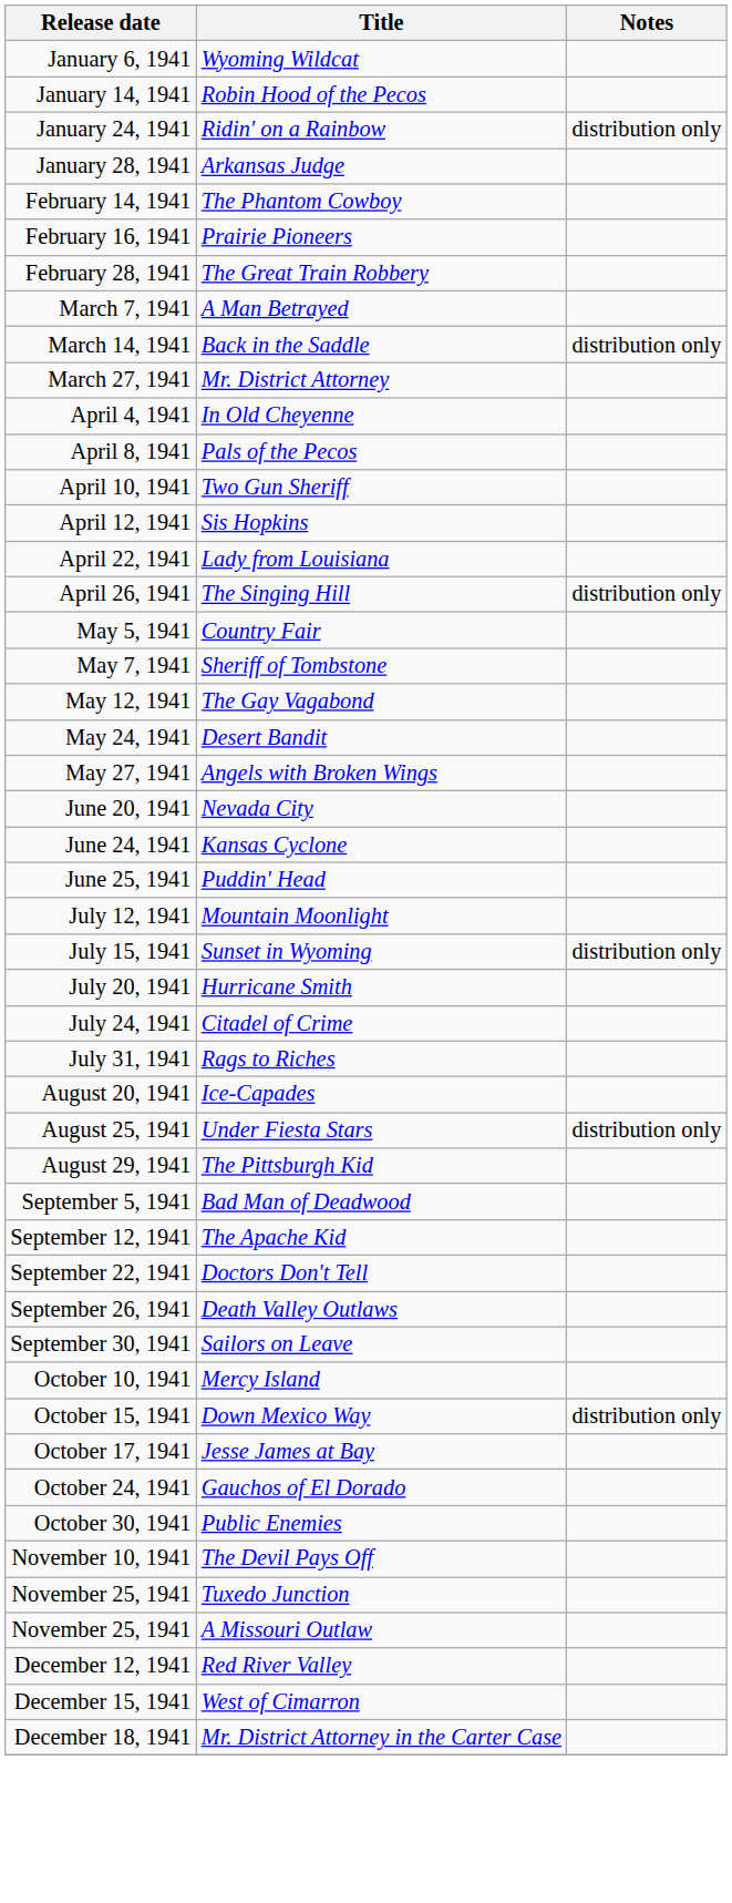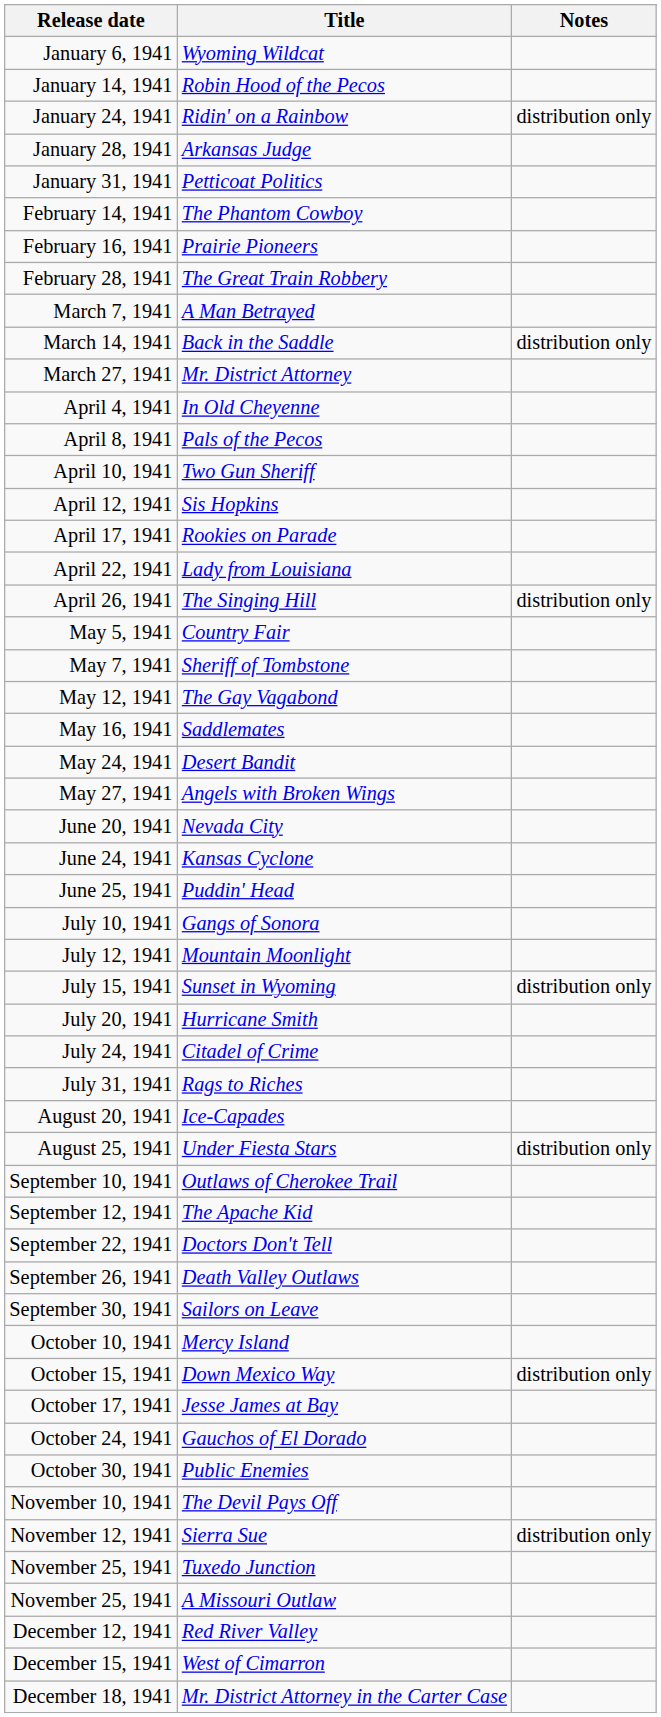 <table class="wikitable sortable">
 <tr>
 <th>Release date</th>
 <th>Title</th>
 <th>Notes</th>
 </tr>
 <tr>
 <td align="right">January 6, 1941</td>
 <td><em><a href='#'>Wyoming Wildcat</a></em></td>
 <td></td>
 </tr>
 <tr>
 <td align="right">January 14, 1941</td>
 <td><em><a href='#'>Robin Hood of the Pecos</a></em></td>
 <td></td>
 </tr>
 <tr>
 <td align="right">January 24, 1941</td>
 <td><em><a href='#'>Ridin' on a Rainbow</a></em></td>
 <td>distribution only</td>
 </tr>
 <tr>
 <td align="right">January 28, 1941</td>
 <td><em><a href='#'>Arkansas Judge</a></em></td>
+<td></td>
+</tr>
+<tr>
+<td align="right">January 31, 1941</td>
+<td><em><a href='#'>Petticoat Politics</a></em></td>
 <td></td>
 </tr>
 <tr>
 <td align="right">February 14, 1941</td>
 <td><em><a href='#'>The Phantom Cowboy</a></em></td>
 <td></td>
 </tr>
 <tr>
 <td align="right">February 16, 1941</td>
 <td><em><a href='#'>Prairie Pioneers</a></em></td>
 <td></td>
 </tr>
 <tr>
 <td align="right">February 28, 1941</td>
 <td><em><a href='#'>The Great Train Robbery</a></em></td>
 <td></td>
 </tr>
 <tr>
 <td align="right">March 7, 1941</td>
 <td><em><a href='#'>A Man Betrayed</a></em></td>
 <td></td>
 </tr>
 <tr>
 <td align="right">March 14, 1941</td>
 <td><em><a href='#'>Back in the Saddle</a></em></td>
 <td>distribution only</td>
 </tr>
 <tr>
 <td align="right">March 27, 1941</td>
 <td><em><a href='#'>Mr. District Attorney</a></em></td>
 <td></td>
 </tr>
 <tr>
 <td align="right">April 4, 1941</td>
 <td><em><a href='#'>In Old Cheyenne</a></em></td>
 <td></td>
 </tr>
 <tr>
 <td align="right">April 8, 1941</td>
 <td><em><a href='#'>Pals of the Pecos</a></em></td>
 <td></td>
 </tr>
 <tr>
 <td align="right">April 10, 1941</td>
 <td><em><a href='#'>Two Gun Sheriff</a></em></td>
 <td></td>
 </tr>
 <tr>
 <td align="right">April 12, 1941</td>
 <td><em><a href='#'>Sis Hopkins</a></em></td>
 <td></td>
 </tr>
 <tr>
+<td align="right">April 17, 1941</td>
+<td><em><a href='#'>Rookies on Parade</a></em></td>
+<td></td>
+</tr>
+<tr>
 <td align="right">April 22, 1941</td>
 <td><em><a href='#'>Lady from Louisiana</a></em></td>
 <td></td>
 </tr>
 <tr>
 <td align="right">April 26, 1941</td>
 <td><em><a href='#'>The Singing Hill</a></em></td>
 <td>distribution only</td>
 </tr>
 <tr>
 <td align="right">May 5, 1941</td>
 <td><em><a href='#'>Country Fair</a></em></td>
 <td></td>
 </tr>
 <tr>
 <td align="right">May 7, 1941</td>
 <td><em><a href='#'>Sheriff of Tombstone</a></em></td>
 <td></td>
 </tr>
 <tr>
 <td align="right">May 12, 1941</td>
 <td><em><a href='#'>The Gay Vagabond</a></em></td>
 <td></td>
 </tr>
 <tr>
+<td align="right">May 16, 1941</td>
+<td><em><a href='#'>Saddlemates</a></em></td>
+<td></td>
+</tr>
+<tr>
 <td align="right">May 24, 1941</td>
 <td><em><a href='#'>Desert Bandit</a></em></td>
 <td></td>
 </tr>
 <tr>
 <td align="right">May 27, 1941</td>
 <td><em><a href='#'>Angels with Broken Wings</a></em></td>
 <td></td>
 </tr>
 <tr>
 <td align="right">June 20, 1941</td>
 <td><em><a href='#'>Nevada City</a></em></td>
 <td></td>
 </tr>
 <tr>
 <td align="right">June 24, 1941</td>
 <td><em><a href='#'>Kansas Cyclone</a></em></td>
 <td></td>
 </tr>
 <tr>
 <td align="right">June 25, 1941</td>
 <td><em><a href='#'>Puddin' Head</a></em></td>
+<td></td>
+</tr>
+<tr>
+<td align="right">July 10, 1941</td>
+<td><em><a href='#'>Gangs of Sonora</a></em></td>
 <td></td>
 </tr>
 <tr>
 <td align="right">July 12, 1941</td>
 <td><em><a href='#'>Mountain Moonlight</a></em></td>
 <td></td>
 </tr>
 <tr>
 <td align="right">July 15, 1941</td>
 <td><em><a href='#'>Sunset in Wyoming</a></em></td>
 <td>distribution only</td>
 </tr>
 <tr>
 <td align="right">July 20, 1941</td>
 <td><em><a href='#'>Hurricane Smith</a></em></td>
 <td></td>
 </tr>
 <tr>
 <td align="right">July 24, 1941</td>
 <td><em><a href='#'>Citadel of Crime</a></em></td>
 <td></td>
 </tr>
 <tr>
 <td align="right">July 31, 1941</td>
 <td><em><a href='#'>Rags to Riches</a></em></td>
 <td></td>
 </tr>
 <tr>
 <td align="right">August 20, 1941</td>
 <td><em><a href='#'>Ice-Capades</a></em></td>
 <td></td>
 </tr>
 <tr>
 <td align="right">August 25, 1941</td>
 <td><em><a href='#'>Under Fiesta Stars</a></em></td>
 <td>distribution only</td>
 </tr>
 <tr>
-<td align="right">August 29, 1941</td>
-<td><em><a href='#'>The Pittsburgh Kid</a></em></td>
-<td></td>
-</tr>
-<tr>
-<td align="right">September 5, 1941</td>
-<td><em><a href='#'>Bad Man of Deadwood</a></em></td>
+<td align="right">September 10, 1941</td>
+<td><em><a href='#'>Outlaws of Cherokee Trail</a></em></td>
 <td></td>
 </tr>
 <tr>
 <td align="right">September 12, 1941</td>
 <td><em><a href='#'>The Apache Kid</a></em></td>
 <td></td>
 </tr>
 <tr>
 <td align="right">September 22, 1941</td>
 <td><em><a href='#'>Doctors Don't Tell</a></em></td>
 <td></td>
 </tr>
 <tr>
 <td align="right">September 26, 1941</td>
 <td><em><a href='#'>Death Valley Outlaws</a></em></td>
 <td></td>
 </tr>
 <tr>
 <td align="right">September 30, 1941</td>
 <td><em><a href='#'>Sailors on Leave</a></em></td>
 <td></td>
 </tr>
 <tr>
 <td align="right">October 10, 1941</td>
 <td><em><a href='#'>Mercy Island</a></em></td>
 <td></td>
 </tr>
 <tr>
 <td align="right">October 15, 1941</td>
 <td><em><a href='#'>Down Mexico Way</a></em></td>
 <td>distribution only</td>
 </tr>
 <tr>
 <td align="right">October 17, 1941</td>
 <td><em><a href='#'>Jesse James at Bay</a></em></td>
 <td></td>
 </tr>
 <tr>
 <td align="right">October 24, 1941</td>
 <td><em><a href='#'>Gauchos of El Dorado</a></em></td>
 <td></td>
 </tr>
 <tr>
 <td align="right">October 30, 1941</td>
 <td><em><a href='#'>Public Enemies</a></em></td>
 <td></td>
 </tr>
 <tr>
 <td align="right">November 10, 1941</td>
 <td><em><a href='#'>The Devil Pays Off</a></em></td>
 <td></td>
 </tr>
 <tr>
+<td align="right">November 12, 1941</td>
+<td><em><a href='#'>Sierra Sue</a></em></td>
+<td>distribution only</td>
+</tr>
+<tr>
 <td align="right">November 25, 1941</td>
 <td><em><a href='#'>Tuxedo Junction</a></em></td>
 <td></td>
 </tr>
 <tr>
 <td align="right">November 25, 1941</td>
 <td><em><a href='#'>A Missouri Outlaw</a></em></td>
 <td></td>
 </tr>
 <tr>
 <td align="right">December 12, 1941</td>
 <td><em><a href='#'>Red River Valley</a></em></td>
 <td></td>
 </tr>
 <tr>
 <td align="right">December 15, 1941</td>
 <td><em><a href='#'>West of Cimarron</a></em></td>
 <td></td>
 </tr>
 <tr>
 <td align="right">December 18, 1941</td>
 <td><em><a href='#'>Mr. District Attorney in the Carter Case</a></em></td>
 <td></td>
 </tr>
 <tr>
 </tr>
 </table>
